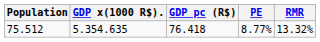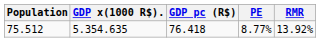 <table class="wikitable">
 <tr>
 <th>Population</th>
 <th><a href='#'>GDP</a> x(1000 R$).</th>
 <th><a href='#'>GDP pc</a> (R$)</th>
 <th><a href='#'>PE</a></th>
 <th><a href='#'>RMR</a></th>
 </tr>
 <tr>
 <td>75.512</td>
 <td>5.354.635</td>
 <td>76.418</td>
 <td>8.77%</td>
-<td>13.32%</td>
+<td>13.92%</td>
 </tr>
 </table>
